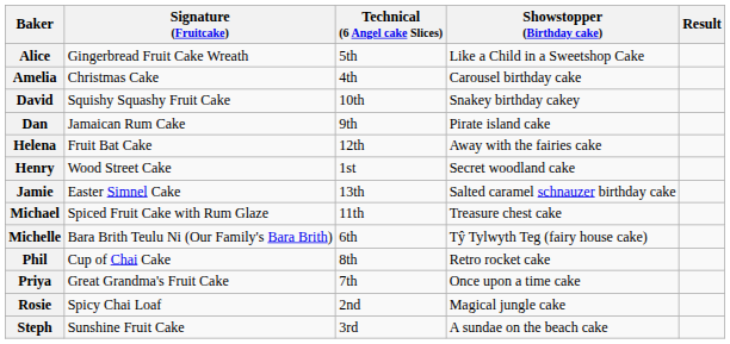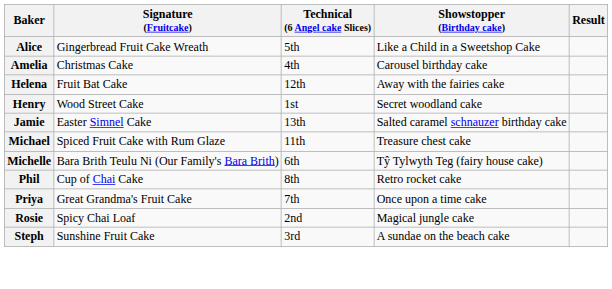 <table class="wikitable sortable col3center sticky-header">
 <tr>
 <th scope="col">Baker</th>
 <th scope="col" class="unsortable">Signature<br><small>(<a href='#'>Fruitcake</a>)</small></th>
 <th scope="col">Technical<br><small>(6 <a href='#'>Angel cake</a> Slices)</small></th>
 <th scope="col" class="unsortable">Showstopper<br><small>(<a href='#'>Birthday cake</a>)</small></th>
 <th scope="col">Result</th>
 </tr>
 <tr>
 <th scope="row">Alice</th>
 <td>Gingerbread Fruit Cake Wreath</td>
 <td>5th</td>
 <td>Like a Child in a Sweetshop Cake</td>
 <td></td>
 </tr>
 <tr>
 <th scope="row">Amelia</th>
 <td>Christmas Cake</td>
 <td>4th</td>
 <td>Carousel birthday cake</td>
-<td></td>
-</tr>
-<tr>
-<th scope="row">David</th>
-<td>Squishy Squashy Fruit Cake</td>
-<td>10th</td>
-<td>Snakey birthday cakey</td>
-<td></td>
-</tr>
-<tr>
-<th scope="row">Dan</th>
-<td>Jamaican Rum Cake</td>
-<td>9th</td>
-<td>Pirate island cake</td>
 <td></td>
 </tr>
 <tr>
 <th scope="row">Helena</th>
 <td>Fruit Bat Cake</td>
 <td>12th</td>
 <td>Away with the fairies cake</td>
 <td></td>
 </tr>
 <tr>
 <th scope="row">Henry</th>
 <td>Wood Street Cake</td>
 <td>1st</td>
 <td>Secret woodland cake</td>
 <td></td>
 </tr>
 <tr>
 <th scope="row">Jamie</th>
 <td>Easter <a href='#'>Simnel</a> Cake</td>
 <td>13th</td>
 <td>Salted caramel <a href='#'>schnauzer</a> birthday cake</td>
 <td></td>
 </tr>
 <tr>
 <th scope="row">Michael</th>
 <td>Spiced Fruit Cake with Rum Glaze</td>
 <td>11th</td>
 <td>Treasure chest cake</td>
 <td></td>
 </tr>
 <tr>
 <th scope="row">Michelle</th>
 <td>Bara Brith Teulu Ni (Our Family's <a href='#'>Bara Brith</a>)</td>
 <td>6th</td>
 <td>Tŷ Tylwyth Teg (fairy house cake)</td>
 <td></td>
 </tr>
 <tr>
 <th scope="row">Phil</th>
 <td>Cup of <a href='#'>Chai</a> Cake</td>
 <td>8th</td>
 <td>Retro rocket cake</td>
 <td></td>
 </tr>
 <tr>
 <th scope="row">Priya</th>
 <td>Great Grandma's Fruit Cake</td>
 <td>7th</td>
 <td>Once upon a time cake</td>
 <td></td>
 </tr>
 <tr>
 <th scope="row">Rosie</th>
 <td>Spicy Chai Loaf</td>
 <td>2nd</td>
 <td>Magical jungle cake</td>
 <td></td>
 </tr>
 <tr>
 <th scope="row">Steph</th>
 <td>Sunshine Fruit Cake</td>
 <td>3rd</td>
 <td>A sundae on the beach cake</td>
 <td></td>
 </tr>
 </table>
